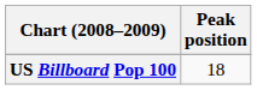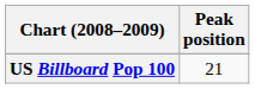 <table class="wikitable sortable plainrowheaders">
 <tr>
 <th>Chart (2008–2009)</th>
 <th>Peak<br>position</th>
 </tr>
 <tr>
 </tr>
 <tr>
 </tr>
 <tr>
 <th scope="row">US <em><a href='#'>Billboard</a></em> <a href='#'>Pop 100</a></th>
-<td align="center">18</td>
+<td align="center">21</td>
 </tr>
 </table>
